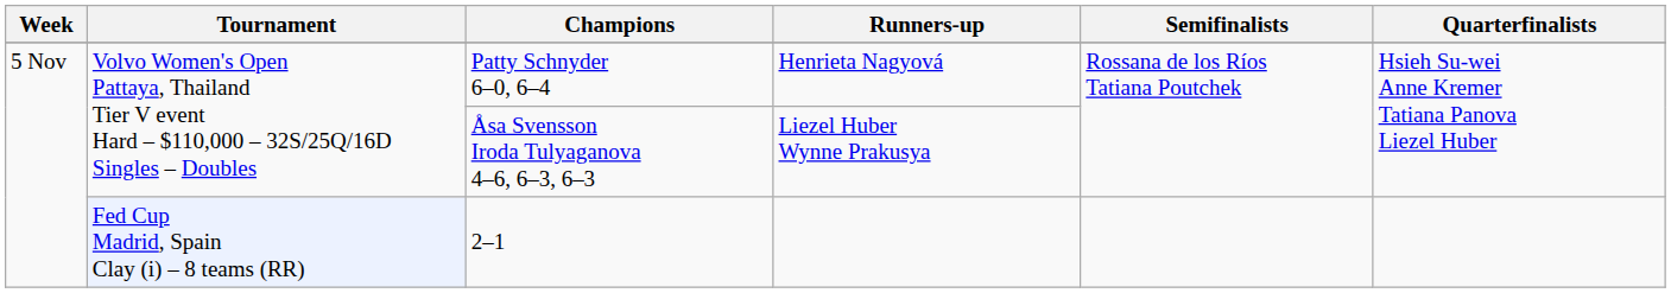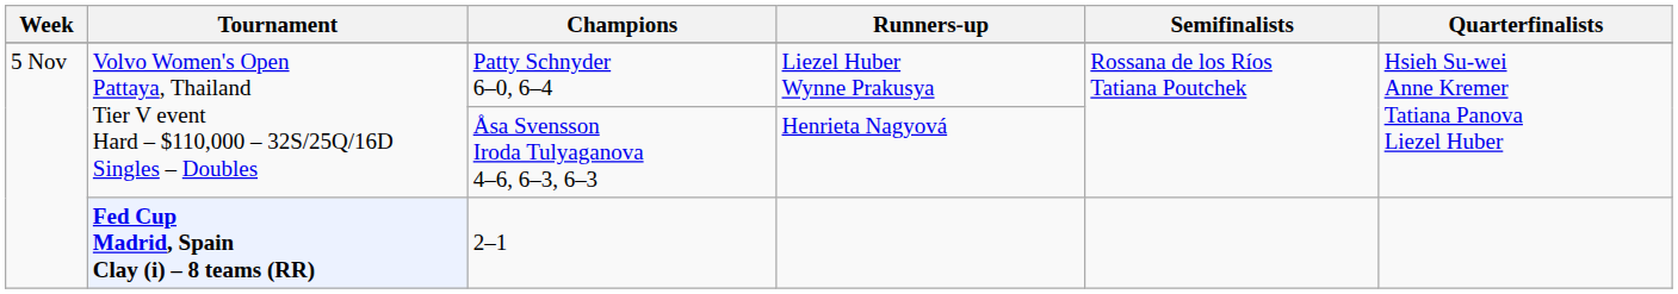 <table class=wikitable style=font-size:95%>
 <tr>
 <th style="width:48px;">Week</th>
 <th style="width:248px;">Tournament</th>
 <th style="width:200px;">Champions</th>
 <th style="width:200px;">Runners-up</th>
 <th style="width:190px;">Semifinalists</th>
 <th style="width:190px;">Quarterfinalists</th>
 </tr>
 <tr>
 </tr>
 <tr valign="top">
 <td rowspan=3>5 Nov</td>
 <td rowspan=2><a href='#'>Volvo Women's Open</a><br> <a href='#'>Pattaya</a>, Thailand <br>Tier V event<br>Hard – $110,000 – 32S/25Q/16D<br><a href='#'>Singles</a> – <a href='#'>Doubles</a></td>
 <td> <a href='#'>Patty Schnyder</a>  <br> 6–0, 6–4</td>
-<td> <a href='#'>Henrieta Nagyová</a></td>
+<td> <a href='#'>Liezel Huber</a> <br>  <a href='#'>Wynne Prakusya</a></td>
 <td rowspan=2> <a href='#'>Rossana de los Ríos</a><br> <a href='#'>Tatiana Poutchek</a></td>
 <td rowspan=2> <a href='#'>Hsieh Su-wei</a>  <br>  <a href='#'>Anne Kremer</a> <br> <a href='#'>Tatiana Panova</a><br>   <a href='#'>Liezel Huber</a></td>
 </tr>
 <tr valign="top">
 <td> <a href='#'>Åsa Svensson</a> <br>  <a href='#'>Iroda Tulyaganova</a> <br>4–6, 6–3, 6–3</td>
-<td> <a href='#'>Liezel Huber</a> <br>  <a href='#'>Wynne Prakusya</a></td>
+<td> <a href='#'>Henrieta Nagyová</a></td>
 </tr>
 <tr valign=top>
-<td style="background:#ECF2FF;"><a href='#'>Fed Cup</a><br> <a href='#'>Madrid</a>, Spain<br> Clay (i) – 8 teams (RR)</td>
+<td style="background:#ECF2FF;"><strong><a href='#'>Fed Cup</a><br> <a href='#'>Madrid</a>, Spain<br> Clay (i) – 8 teams (RR)</strong></td>
 <td><br>2–1</td>
 <td></td>
 <td><br><br></td>
 <td><br><br></td>
 </tr>
 </table>
